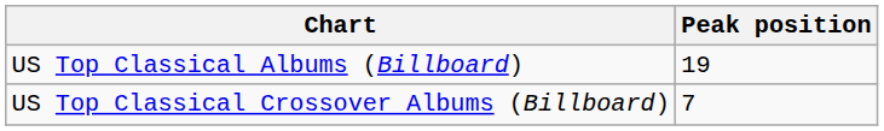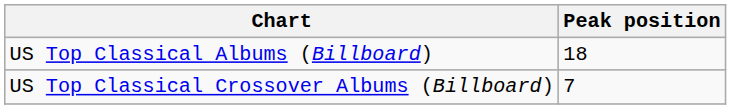 <table class="wikitable plainrowheaders" style="text-align:left;" border="1">
 <tr>
 <th scope="col">Chart</th>
 <th scope="col">Peak position</th>
 </tr>
 <tr>
 <td>US <a href='#'>Top Classical Albums</a> (<em><a href='#'>Billboard</a></em>)</td>
-<td>19</td>
+<td>18</td>
 </tr>
 <tr>
 <td>US <a href='#'>Top Classical Crossover Albums</a> (<em>Billboard</em>)</td>
 <td>7</td>
 </tr>
 </table>
